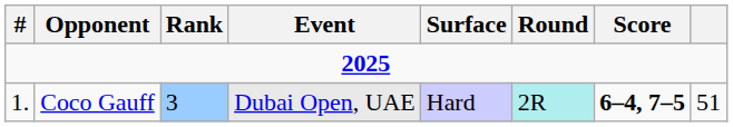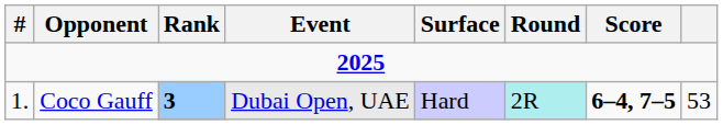 <table class="wikitable sortable">
 <tr>
 <th>#</th>
 <th>Opponent</th>
 <th>Rank</th>
 <th>Event</th>
 <th>Surface</th>
 <th>Round</th>
 <th class="unsortable">Score</th>
 <th></th>
 </tr>
 <tr>
 <td colspan="8" align=center><strong><a href='#'>2025</a></strong></td>
 </tr>
 <tr>
 <td>1.</td>
 <td> <a href='#'>Coco Gauff</a></td>
-<td style="background:#99ccff;">3</td>
+<td style="background:#99ccff;"><strong>3</strong></td>
 <td bgcolor="e9e9e9"><a href='#'>Dubai Open</a>, UAE</td>
 <td bgcolor="ccccff">Hard</td>
 <td bgcolor="afeeee">2R</td>
 <td><strong>6–4, 7–5</strong></td>
-<td>51</td>
+<td>53</td>
 </tr>
 </table>
